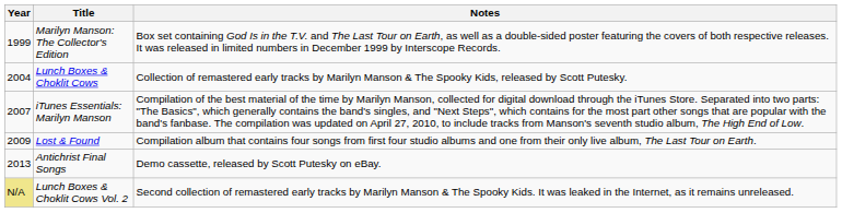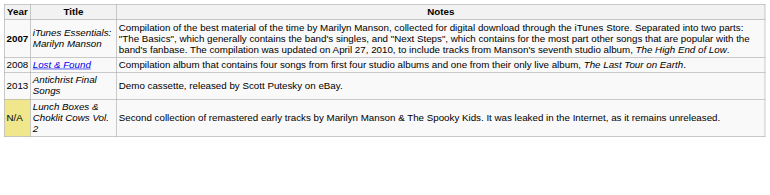 <table class="wikitable">
 <tr>
 <th>Year</th>
 <th>Title</th>
 <th>Notes</th>
 </tr>
 <tr>
-<td>1999</td>
-<td><em>Marilyn Manson: The Collector's Edition</em></td>
-<td>Box set containing <em>God Is in the T.V.</em> and <em>The Last Tour on Earth</em>, as well as a double-sided poster featuring the covers of both respective releases. It was released in limited numbers in December 1999 by Interscope Records.</td>
-</tr>
-<tr>
-<td>2004</td>
-<td><em><a href='#'>Lunch Boxes & Choklit Cows</a></em></td>
-<td>Collection of remastered early tracks by Marilyn Manson & The Spooky Kids, released by Scott Putesky.</td>
-</tr>
-<tr>
-<td>2007</td>
+<td><strong>2007</strong></td>
 <td><em>iTunes Essentials: Marilyn Manson</em></td>
 <td>Compilation of the best material of the time by Marilyn Manson, collected for digital download through the iTunes Store. Separated into two parts: "The Basics", which generally contains the band's singles, and "Next Steps", which contains for the most part other songs that are popular with the band's fanbase. The compilation was updated on April 27, 2010, to include tracks from Manson's seventh studio album, <em>The High End of Low</em>.</td>
 </tr>
 <tr>
-<td>2009</td>
+<td>2008</td>
 <td><em><a href='#'>Lost & Found</a></em></td>
 <td>Compilation album that contains four songs from first four studio albums and one from their only live album, <em>The Last Tour on Earth</em>.</td>
 </tr>
 <tr>
 <td>2013</td>
 <td><em>Antichrist Final Songs</em></td>
 <td>Demo cassette, released by Scott Putesky on eBay.</td>
 </tr>
 <tr>
 <td style="background: khaki;">N/A</td>
 <td><em>Lunch Boxes & Choklit Cows Vol. 2</em></td>
 <td>Second collection of remastered early tracks by Marilyn Manson & The Spooky Kids. It was leaked in the Internet, as it remains unreleased.</td>
 </tr>
 </table>
